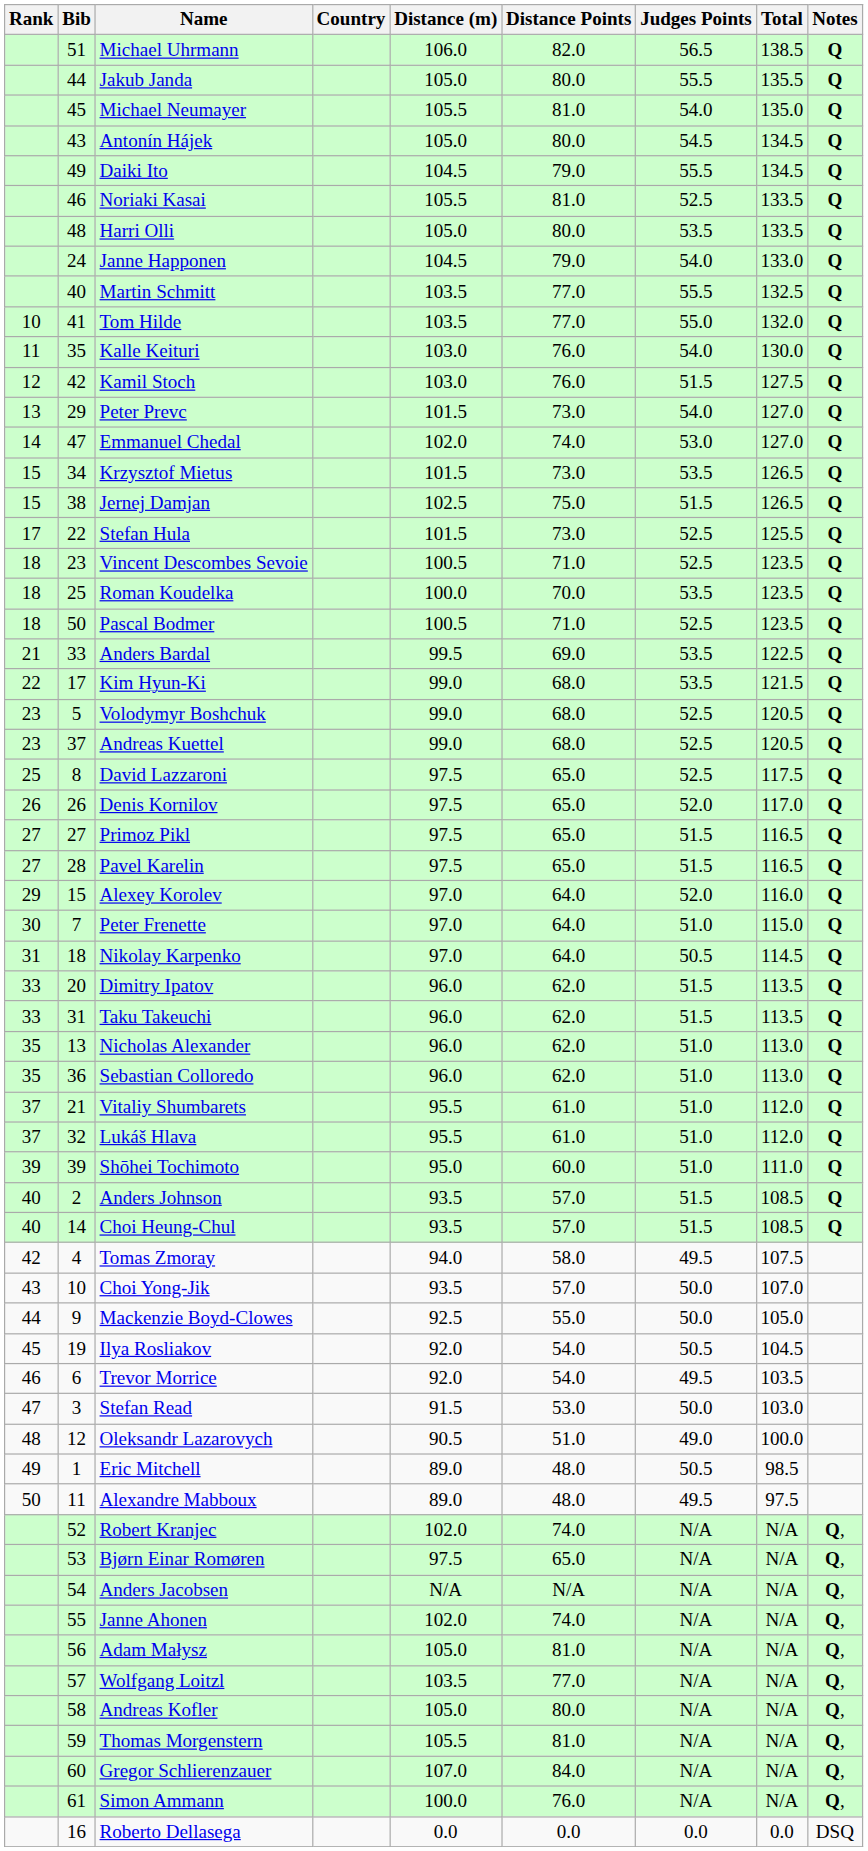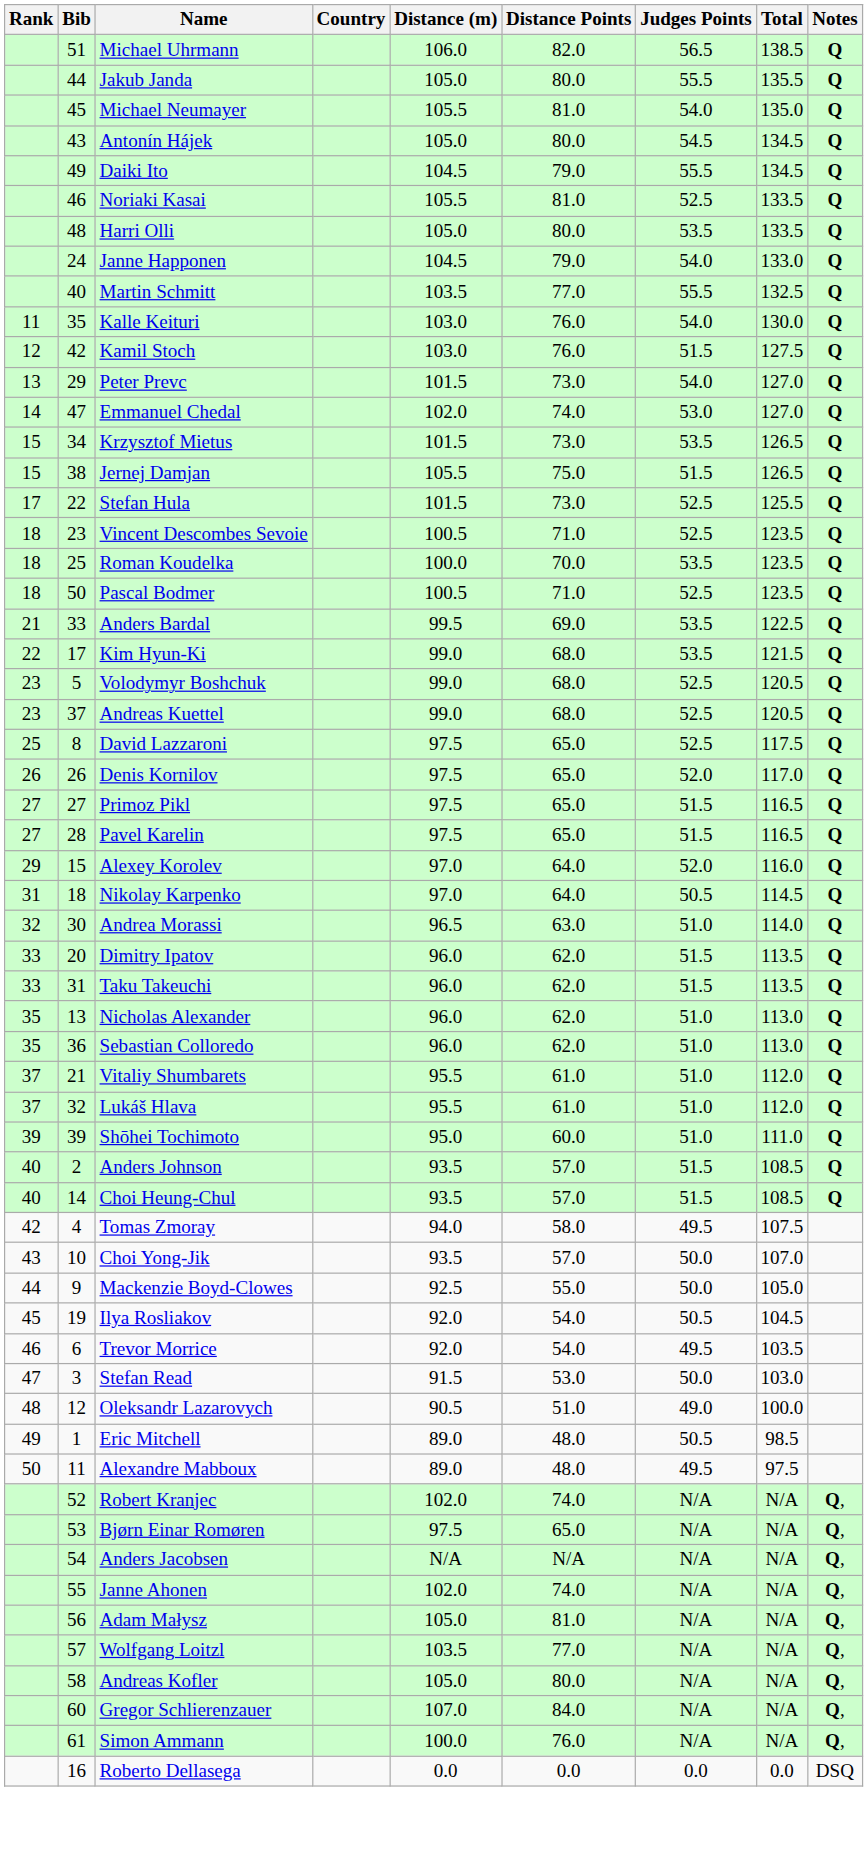 <table class="wikitable sortable" style="text-align:center">
 <tr>
 <th>Rank</th>
 <th>Bib</th>
 <th>Name</th>
 <th>Country</th>
 <th>Distance (m)</th>
 <th>Distance Points</th>
 <th>Judges Points</th>
 <th>Total</th>
 <th>Notes</th>
 </tr>
 <tr bgcolor="#ccffcc">
 <td></td>
 <td>51</td>
 <td align="left"><a href='#'>Michael Uhrmann</a></td>
 <td align="left"></td>
 <td>106.0</td>
 <td>82.0</td>
 <td>56.5</td>
 <td>138.5</td>
 <td><strong>Q</strong></td>
 </tr>
 <tr bgcolor="#ccffcc">
 <td></td>
 <td>44</td>
 <td align="left"><a href='#'>Jakub Janda</a></td>
 <td align="left"></td>
 <td>105.0</td>
 <td>80.0</td>
 <td>55.5</td>
 <td>135.5</td>
 <td><strong>Q</strong></td>
 </tr>
 <tr bgcolor="#ccffcc">
 <td></td>
 <td>45</td>
 <td align="left"><a href='#'>Michael Neumayer</a></td>
 <td align="left"></td>
 <td>105.5</td>
 <td>81.0</td>
 <td>54.0</td>
 <td>135.0</td>
 <td><strong>Q</strong></td>
 </tr>
 <tr bgcolor="#ccffcc">
 <td></td>
 <td>43</td>
 <td align="left"><a href='#'>Antonín Hájek</a></td>
 <td align="left"></td>
 <td>105.0</td>
 <td>80.0</td>
 <td>54.5</td>
 <td>134.5</td>
 <td><strong>Q</strong></td>
 </tr>
 <tr bgcolor="#ccffcc">
 <td></td>
 <td>49</td>
 <td align="left"><a href='#'>Daiki Ito</a></td>
 <td align="left"></td>
 <td>104.5</td>
 <td>79.0</td>
 <td>55.5</td>
 <td>134.5</td>
 <td><strong>Q</strong></td>
 </tr>
 <tr bgcolor="#ccffcc">
 <td></td>
 <td>46</td>
 <td align="left"><a href='#'>Noriaki Kasai</a></td>
 <td align="left"></td>
 <td>105.5</td>
 <td>81.0</td>
 <td>52.5</td>
 <td>133.5</td>
 <td><strong>Q</strong></td>
 </tr>
 <tr bgcolor="#ccffcc">
 <td></td>
 <td>48</td>
 <td align="left"><a href='#'>Harri Olli</a></td>
 <td align="left"></td>
 <td>105.0</td>
 <td>80.0</td>
 <td>53.5</td>
 <td>133.5</td>
 <td><strong>Q</strong></td>
 </tr>
 <tr bgcolor="#ccffcc">
 <td></td>
 <td>24</td>
 <td align="left"><a href='#'>Janne Happonen</a></td>
 <td align="left"></td>
 <td>104.5</td>
 <td>79.0</td>
 <td>54.0</td>
 <td>133.0</td>
 <td><strong>Q</strong></td>
 </tr>
 <tr bgcolor="#ccffcc">
 <td></td>
 <td>40</td>
 <td align="left"><a href='#'>Martin Schmitt</a></td>
 <td align="left"></td>
 <td>103.5</td>
 <td>77.0</td>
 <td>55.5</td>
 <td>132.5</td>
 <td><strong>Q</strong></td>
 </tr>
 <tr bgcolor="#ccffcc">
-<td>10</td>
-<td>41</td>
-<td align="left"><a href='#'>Tom Hilde</a></td>
-<td align="left"></td>
-<td>103.5</td>
-<td>77.0</td>
-<td>55.0</td>
-<td>132.0</td>
-<td><strong>Q</strong></td>
-</tr>
-<tr bgcolor="#ccffcc">
 <td>11</td>
 <td>35</td>
 <td align="left"><a href='#'>Kalle Keituri</a></td>
 <td align="left"></td>
 <td>103.0</td>
 <td>76.0</td>
 <td>54.0</td>
 <td>130.0</td>
 <td><strong>Q</strong></td>
 </tr>
 <tr bgcolor="#ccffcc">
 <td>12</td>
 <td>42</td>
 <td align="left"><a href='#'>Kamil Stoch</a></td>
 <td align="left"></td>
 <td>103.0</td>
 <td>76.0</td>
 <td>51.5</td>
 <td>127.5</td>
 <td><strong>Q</strong></td>
 </tr>
 <tr bgcolor="#ccffcc">
 <td>13</td>
 <td>29</td>
 <td align="left"><a href='#'>Peter Prevc</a></td>
 <td align="left"></td>
 <td>101.5</td>
 <td>73.0</td>
 <td>54.0</td>
 <td>127.0</td>
 <td><strong>Q</strong></td>
 </tr>
 <tr bgcolor="#ccffcc">
 <td>14</td>
 <td>47</td>
 <td align="left"><a href='#'>Emmanuel Chedal</a></td>
 <td align="left"></td>
 <td>102.0</td>
 <td>74.0</td>
 <td>53.0</td>
 <td>127.0</td>
 <td><strong>Q</strong></td>
 </tr>
 <tr bgcolor="#ccffcc">
 <td>15</td>
 <td>34</td>
 <td align="left"><a href='#'>Krzysztof Mietus</a></td>
 <td align="left"></td>
 <td>101.5</td>
 <td>73.0</td>
 <td>53.5</td>
 <td>126.5</td>
 <td><strong>Q</strong></td>
 </tr>
 <tr bgcolor="#ccffcc">
 <td>15</td>
 <td>38</td>
 <td align="left"><a href='#'>Jernej Damjan</a></td>
 <td align="left"></td>
-<td>102.5</td>
+<td>105.5</td>
 <td>75.0</td>
 <td>51.5</td>
 <td>126.5</td>
 <td><strong>Q</strong></td>
 </tr>
 <tr bgcolor="#ccffcc">
 <td>17</td>
 <td>22</td>
 <td align="left"><a href='#'>Stefan Hula</a></td>
 <td align="left"></td>
 <td>101.5</td>
 <td>73.0</td>
 <td>52.5</td>
 <td>125.5</td>
 <td><strong>Q</strong></td>
 </tr>
 <tr bgcolor="#ccffcc">
 <td>18</td>
 <td>23</td>
 <td align="left"><a href='#'>Vincent Descombes Sevoie</a></td>
 <td align="left"></td>
 <td>100.5</td>
 <td>71.0</td>
 <td>52.5</td>
 <td>123.5</td>
 <td><strong>Q</strong></td>
 </tr>
 <tr bgcolor="#ccffcc">
 <td>18</td>
 <td>25</td>
 <td align="left"><a href='#'>Roman Koudelka</a></td>
 <td align="left"></td>
 <td>100.0</td>
 <td>70.0</td>
 <td>53.5</td>
 <td>123.5</td>
 <td><strong>Q</strong></td>
 </tr>
 <tr bgcolor="#ccffcc">
 <td>18</td>
 <td>50</td>
 <td align="left"><a href='#'>Pascal Bodmer</a></td>
 <td align="left"></td>
 <td>100.5</td>
 <td>71.0</td>
 <td>52.5</td>
 <td>123.5</td>
 <td><strong>Q</strong></td>
 </tr>
 <tr bgcolor="#ccffcc">
 <td>21</td>
 <td>33</td>
 <td align="left"><a href='#'>Anders Bardal</a></td>
 <td align="left"></td>
 <td>99.5</td>
 <td>69.0</td>
 <td>53.5</td>
 <td>122.5</td>
 <td><strong>Q</strong></td>
 </tr>
 <tr bgcolor="#ccffcc">
 <td>22</td>
 <td>17</td>
 <td align="left"><a href='#'>Kim Hyun-Ki</a></td>
 <td align="left"></td>
 <td>99.0</td>
 <td>68.0</td>
 <td>53.5</td>
 <td>121.5</td>
 <td><strong>Q</strong></td>
 </tr>
 <tr bgcolor="#ccffcc">
 <td>23</td>
 <td>5</td>
 <td align="left"><a href='#'>Volodymyr Boshchuk</a></td>
 <td align="left"></td>
 <td>99.0</td>
 <td>68.0</td>
 <td>52.5</td>
 <td>120.5</td>
 <td><strong>Q</strong></td>
 </tr>
 <tr bgcolor="#ccffcc">
 <td>23</td>
 <td>37</td>
 <td align="left"><a href='#'>Andreas Kuettel</a></td>
 <td align="left"></td>
 <td>99.0</td>
 <td>68.0</td>
 <td>52.5</td>
 <td>120.5</td>
 <td><strong>Q</strong></td>
 </tr>
 <tr bgcolor="#ccffcc">
 <td>25</td>
 <td>8</td>
 <td align="left"><a href='#'>David Lazzaroni</a></td>
 <td align="left"></td>
 <td>97.5</td>
 <td>65.0</td>
 <td>52.5</td>
 <td>117.5</td>
 <td><strong>Q</strong></td>
 </tr>
 <tr bgcolor="#ccffcc">
 <td>26</td>
 <td>26</td>
 <td align="left"><a href='#'>Denis Kornilov</a></td>
 <td align="left"></td>
 <td>97.5</td>
 <td>65.0</td>
 <td>52.0</td>
 <td>117.0</td>
 <td><strong>Q</strong></td>
 </tr>
 <tr bgcolor="#ccffcc">
 <td>27</td>
 <td>27</td>
 <td align="left"><a href='#'>Primoz Pikl</a></td>
 <td align="left"></td>
 <td>97.5</td>
 <td>65.0</td>
 <td>51.5</td>
 <td>116.5</td>
 <td><strong>Q</strong></td>
 </tr>
 <tr bgcolor="#ccffcc">
 <td>27</td>
 <td>28</td>
 <td align="left"><a href='#'>Pavel Karelin</a></td>
 <td align="left"></td>
 <td>97.5</td>
 <td>65.0</td>
 <td>51.5</td>
 <td>116.5</td>
 <td><strong>Q</strong></td>
 </tr>
 <tr bgcolor="#ccffcc">
 <td>29</td>
 <td>15</td>
 <td align="left"><a href='#'>Alexey Korolev</a></td>
 <td align="left"></td>
 <td>97.0</td>
 <td>64.0</td>
 <td>52.0</td>
 <td>116.0</td>
 <td><strong>Q</strong></td>
 </tr>
 <tr bgcolor="#ccffcc">
-<td>30</td>
-<td>7</td>
-<td align="left"><a href='#'>Peter Frenette</a></td>
-<td align="left"></td>
-<td>97.0</td>
-<td>64.0</td>
-<td>51.0</td>
-<td>115.0</td>
-<td><strong>Q</strong></td>
-</tr>
-<tr bgcolor="#ccffcc">
 <td>31</td>
 <td>18</td>
 <td align="left"><a href='#'>Nikolay Karpenko</a></td>
 <td align="left"></td>
 <td>97.0</td>
 <td>64.0</td>
 <td>50.5</td>
 <td>114.5</td>
+<td><strong>Q</strong></td>
+</tr>
+<tr bgcolor="#ccffcc">
+<td>32</td>
+<td>30</td>
+<td align="left"><a href='#'>Andrea Morassi</a></td>
+<td align="left"></td>
+<td>96.5</td>
+<td>63.0</td>
+<td>51.0</td>
+<td>114.0</td>
 <td><strong>Q</strong></td>
 </tr>
 <tr bgcolor="#ccffcc">
 <td>33</td>
 <td>20</td>
 <td align="left"><a href='#'>Dimitry Ipatov</a></td>
 <td align="left"></td>
 <td>96.0</td>
 <td>62.0</td>
 <td>51.5</td>
 <td>113.5</td>
 <td><strong>Q</strong></td>
 </tr>
 <tr bgcolor="#ccffcc">
 <td>33</td>
 <td>31</td>
 <td align="left"><a href='#'>Taku Takeuchi</a></td>
 <td align="left"></td>
 <td>96.0</td>
 <td>62.0</td>
 <td>51.5</td>
 <td>113.5</td>
 <td><strong>Q</strong></td>
 </tr>
 <tr bgcolor="#ccffcc">
 <td>35</td>
 <td>13</td>
 <td align="left"><a href='#'>Nicholas Alexander</a></td>
 <td align="left"></td>
 <td>96.0</td>
 <td>62.0</td>
 <td>51.0</td>
 <td>113.0</td>
 <td><strong>Q</strong></td>
 </tr>
 <tr bgcolor="#ccffcc">
 <td>35</td>
 <td>36</td>
 <td align="left"><a href='#'>Sebastian Colloredo</a></td>
 <td align="left"></td>
 <td>96.0</td>
 <td>62.0</td>
 <td>51.0</td>
 <td>113.0</td>
 <td><strong>Q</strong></td>
 </tr>
 <tr bgcolor="#ccffcc">
 <td>37</td>
 <td>21</td>
 <td align="left"><a href='#'>Vitaliy Shumbarets</a></td>
 <td align="left"></td>
 <td>95.5</td>
 <td>61.0</td>
 <td>51.0</td>
 <td>112.0</td>
 <td><strong>Q</strong></td>
 </tr>
 <tr bgcolor="#ccffcc">
 <td>37</td>
 <td>32</td>
 <td align="left"><a href='#'>Lukáš Hlava</a></td>
 <td align="left"></td>
 <td>95.5</td>
 <td>61.0</td>
 <td>51.0</td>
 <td>112.0</td>
 <td><strong>Q</strong></td>
 </tr>
 <tr bgcolor="#ccffcc">
 <td>39</td>
 <td>39</td>
 <td align="left"><a href='#'>Shōhei Tochimoto</a></td>
 <td align="left"></td>
 <td>95.0</td>
 <td>60.0</td>
 <td>51.0</td>
 <td>111.0</td>
 <td><strong>Q</strong></td>
 </tr>
 <tr bgcolor="#ccffcc">
 <td>40</td>
 <td>2</td>
 <td align="left"><a href='#'>Anders Johnson</a></td>
 <td align="left"></td>
 <td>93.5</td>
 <td>57.0</td>
 <td>51.5</td>
 <td>108.5</td>
 <td><strong>Q</strong></td>
 </tr>
 <tr bgcolor="#ccffcc">
 <td>40</td>
 <td>14</td>
 <td align="left"><a href='#'>Choi Heung-Chul</a></td>
 <td align="left"></td>
 <td>93.5</td>
 <td>57.0</td>
 <td>51.5</td>
 <td>108.5</td>
 <td><strong>Q</strong></td>
 </tr>
 <tr>
 <td>42</td>
 <td>4</td>
 <td align="left"><a href='#'>Tomas Zmoray</a></td>
 <td align="left"></td>
 <td>94.0</td>
 <td>58.0</td>
 <td>49.5</td>
 <td>107.5</td>
 <td></td>
 </tr>
 <tr>
 <td>43</td>
 <td>10</td>
 <td align="left"><a href='#'>Choi Yong-Jik</a></td>
 <td align="left"></td>
 <td>93.5</td>
 <td>57.0</td>
 <td>50.0</td>
 <td>107.0</td>
 <td></td>
 </tr>
 <tr>
 <td>44</td>
 <td>9</td>
 <td align="left"><a href='#'>Mackenzie Boyd-Clowes</a></td>
 <td align="left"></td>
 <td>92.5</td>
 <td>55.0</td>
 <td>50.0</td>
 <td>105.0</td>
 <td></td>
 </tr>
 <tr>
 <td>45</td>
 <td>19</td>
 <td align="left"><a href='#'>Ilya Rosliakov</a></td>
 <td align="left"></td>
 <td>92.0</td>
 <td>54.0</td>
 <td>50.5</td>
 <td>104.5</td>
 <td></td>
 </tr>
 <tr>
 <td>46</td>
 <td>6</td>
 <td align="left"><a href='#'>Trevor Morrice</a></td>
 <td align="left"></td>
 <td>92.0</td>
 <td>54.0</td>
 <td>49.5</td>
 <td>103.5</td>
 <td></td>
 </tr>
 <tr>
 <td>47</td>
 <td>3</td>
 <td align="left"><a href='#'>Stefan Read</a></td>
 <td align="left"></td>
 <td>91.5</td>
 <td>53.0</td>
 <td>50.0</td>
 <td>103.0</td>
 <td></td>
 </tr>
 <tr>
 <td>48</td>
 <td>12</td>
 <td align="left"><a href='#'>Oleksandr Lazarovych</a></td>
 <td align="left"></td>
 <td>90.5</td>
 <td>51.0</td>
 <td>49.0</td>
 <td>100.0</td>
 <td></td>
 </tr>
 <tr>
 <td>49</td>
 <td>1</td>
 <td align="left"><a href='#'>Eric Mitchell</a></td>
 <td align="left"></td>
 <td>89.0</td>
 <td>48.0</td>
 <td>50.5</td>
 <td>98.5</td>
 <td></td>
 </tr>
 <tr>
 <td>50</td>
 <td>11</td>
 <td align="left"><a href='#'>Alexandre Mabboux</a></td>
 <td align="left"></td>
 <td>89.0</td>
 <td>48.0</td>
 <td>49.5</td>
 <td>97.5</td>
 <td></td>
 </tr>
 <tr bgcolor="#ccffcc">
 <td></td>
 <td>52</td>
 <td align="left"><a href='#'>Robert Kranjec</a></td>
 <td align="left"></td>
 <td>102.0</td>
 <td>74.0</td>
 <td>N/A</td>
 <td>N/A</td>
 <td><strong>Q</strong>, </td>
 </tr>
 <tr bgcolor="#ccffcc">
 <td></td>
 <td>53</td>
 <td align="left"><a href='#'>Bjørn Einar Romøren</a></td>
 <td align="left"></td>
 <td>97.5</td>
 <td>65.0</td>
 <td>N/A</td>
 <td>N/A</td>
 <td><strong>Q</strong>, </td>
 </tr>
 <tr bgcolor="#ccffcc">
 <td></td>
 <td>54</td>
 <td align="left"><a href='#'>Anders Jacobsen</a></td>
 <td align="left"></td>
 <td>N/A</td>
 <td>N/A</td>
 <td>N/A</td>
 <td>N/A</td>
 <td><strong>Q</strong>, </td>
 </tr>
 <tr bgcolor="#ccffcc">
 <td></td>
 <td>55</td>
 <td align="left"><a href='#'>Janne Ahonen</a></td>
 <td align="left"></td>
 <td>102.0</td>
 <td>74.0</td>
 <td>N/A</td>
 <td>N/A</td>
 <td><strong>Q</strong>, </td>
 </tr>
 <tr bgcolor="#ccffcc">
 <td></td>
 <td>56</td>
 <td align="left"><a href='#'>Adam Małysz</a></td>
 <td align="left"></td>
 <td>105.0</td>
 <td>81.0</td>
 <td>N/A</td>
 <td>N/A</td>
 <td><strong>Q</strong>, </td>
 </tr>
 <tr bgcolor="#ccffcc">
 <td></td>
 <td>57</td>
 <td align="left"><a href='#'>Wolfgang Loitzl</a></td>
 <td align="left"></td>
 <td>103.5</td>
 <td>77.0</td>
 <td>N/A</td>
 <td>N/A</td>
 <td><strong>Q</strong>, </td>
 </tr>
 <tr bgcolor="#ccffcc">
 <td></td>
 <td>58</td>
 <td align="left"><a href='#'>Andreas Kofler</a></td>
 <td align="left"></td>
 <td>105.0</td>
 <td>80.0</td>
 <td>N/A</td>
 <td>N/A</td>
 <td><strong>Q</strong>, </td>
 </tr>
 <tr bgcolor="#ccffcc">
 <td></td>
-<td>59</td>
-<td align="left"><a href='#'>Thomas Morgenstern</a></td>
-<td align="left"></td>
-<td>105.5</td>
-<td>81.0</td>
-<td>N/A</td>
-<td>N/A</td>
-<td><strong>Q</strong>, </td>
-</tr>
-<tr bgcolor="#ccffcc">
-<td></td>
 <td>60</td>
 <td align="left"><a href='#'>Gregor Schlierenzauer</a></td>
 <td align="left"></td>
 <td>107.0</td>
 <td>84.0</td>
 <td>N/A</td>
 <td>N/A</td>
 <td><strong>Q</strong>, </td>
 </tr>
 <tr bgcolor="#ccffcc">
 <td></td>
 <td>61</td>
 <td align="left"><a href='#'>Simon Ammann</a></td>
 <td align="left"></td>
 <td>100.0</td>
 <td>76.0</td>
 <td>N/A</td>
 <td>N/A</td>
 <td><strong>Q</strong>, </td>
 </tr>
 <tr>
 <td></td>
 <td>16</td>
 <td align="left"><a href='#'>Roberto Dellasega</a></td>
 <td align="left"></td>
 <td>0.0</td>
 <td>0.0</td>
 <td>0.0</td>
 <td>0.0</td>
 <td>DSQ</td>
 </tr>
 </table>
